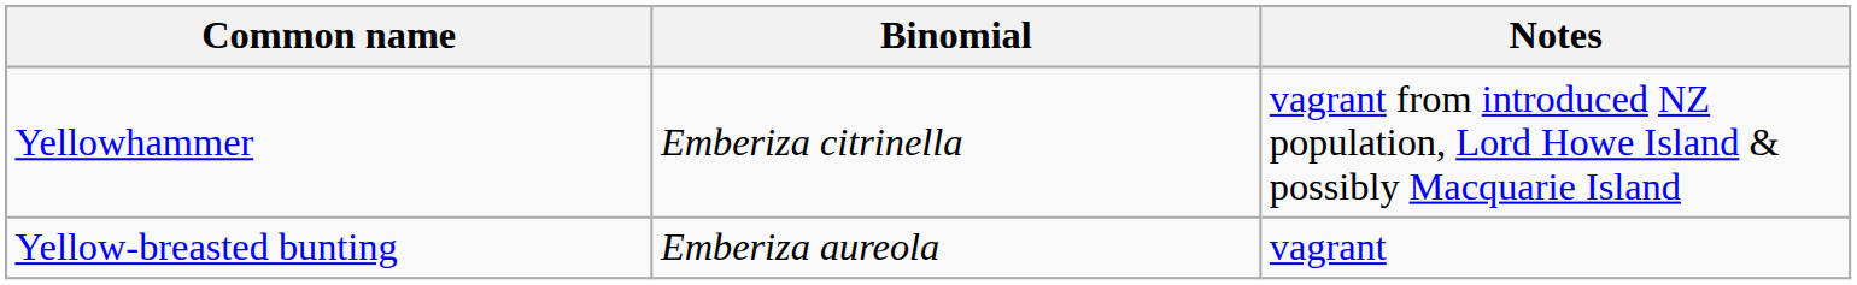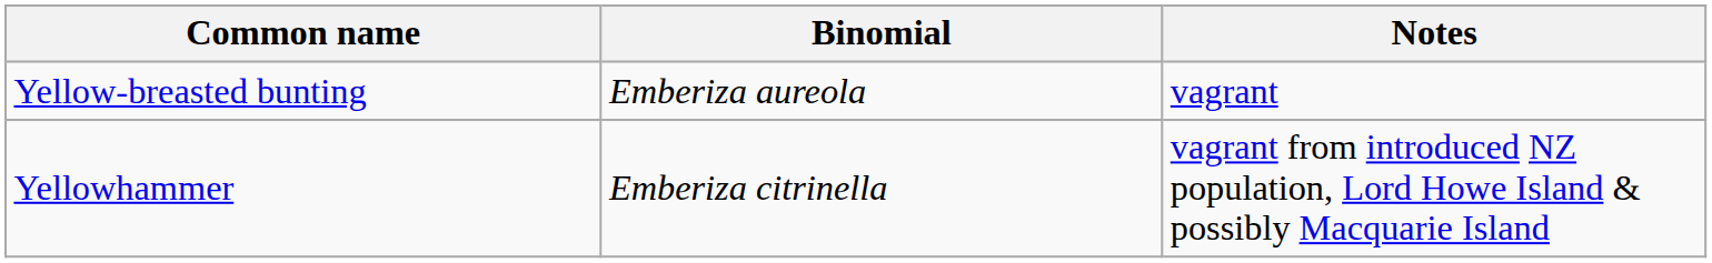 <table style="width:60%;" class="wikitable">
 <tr>
 <th width=35%>Common name</th>
 <th width=33%>Binomial</th>
 <th width=32%>Notes</th>
 </tr>
 <tr>
+<td><a href='#'>Yellow-breasted bunting</a></td>
+<td><em>Emberiza aureola</em></td>
+<td><a href='#'>vagrant</a></td>
+</tr>
+<tr>
 <td><a href='#'>Yellowhammer</a></td>
 <td><em>Emberiza citrinella</em></td>
 <td><a href='#'>vagrant</a> from <a href='#'>introduced</a> <a href='#'>NZ</a> population, <a href='#'>Lord Howe Island</a> & possibly <a href='#'>Macquarie Island</a></td>
 </tr>
-<tr>
-<td><a href='#'>Yellow-breasted bunting</a></td>
-<td><em>Emberiza aureola</em></td>
-<td><a href='#'>vagrant</a></td>
-</tr>
 </table>
